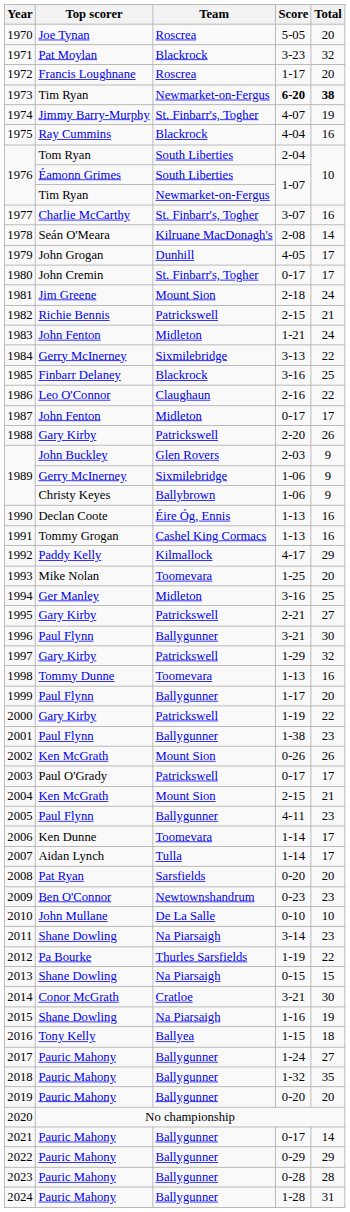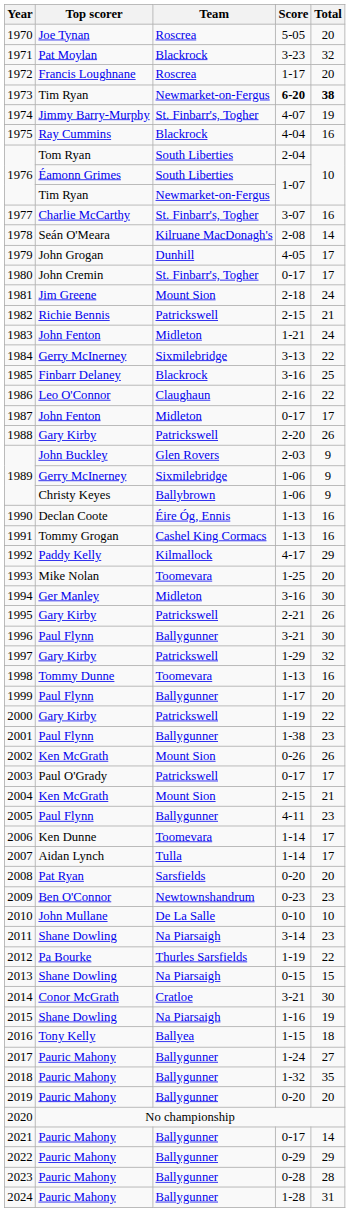 <table class="wikitable" style="text-align:center;">
 <tr>
 <th>Year</th>
 <th>Top scorer</th>
 <th>Team</th>
 <th>Score</th>
 <th>Total</th>
 </tr>
 <tr>
 <td>1970</td>
 <td style="text-align:left;"><a href='#'>Joe Tynan</a></td>
 <td style="text-align:left;"><a href='#'>Roscrea</a></td>
 <td>5-05</td>
 <td>20</td>
 </tr>
 <tr>
 <td>1971</td>
 <td style="text-align:left;"><a href='#'>Pat Moylan</a></td>
 <td style="text-align:left;"><a href='#'>Blackrock</a></td>
 <td>3-23</td>
 <td>32</td>
 </tr>
 <tr>
 <td>1972</td>
 <td style="text-align:left;"><a href='#'>Francis Loughnane</a></td>
 <td style="text-align:left;"><a href='#'>Roscrea</a></td>
 <td>1-17</td>
 <td>20</td>
 </tr>
 <tr>
 <td>1973</td>
 <td style="text-align:left;">Tim Ryan</td>
 <td style="text-align:left;"><a href='#'>Newmarket-on-Fergus</a></td>
 <td><strong>6-20</strong></td>
 <td><strong>38</strong></td>
 </tr>
 <tr>
 <td>1974</td>
 <td style="text-align:left;"><a href='#'>Jimmy Barry-Murphy</a></td>
 <td style="text-align:left;"><a href='#'>St. Finbarr's, Togher</a></td>
 <td>4-07</td>
 <td>19</td>
 </tr>
 <tr>
 <td>1975</td>
 <td style="text-align:left;"><a href='#'>Ray Cummins</a></td>
 <td style="text-align:left;"><a href='#'>Blackrock</a></td>
 <td>4-04</td>
 <td>16</td>
 </tr>
 <tr>
 <td rowspan=3>1976</td>
 <td style="text-align:left;">Tom Ryan</td>
 <td style="text-align:left;"><a href='#'>South Liberties</a></td>
 <td>2-04</td>
 <td rowspan=3>10</td>
 </tr>
 <tr>
 <td style="text-align:left;"><a href='#'>Éamonn Grimes</a></td>
 <td style="text-align:left;"><a href='#'>South Liberties</a></td>
 <td rowspan=2>1-07</td>
 </tr>
 <tr>
 <td style="text-align:left;">Tim Ryan</td>
 <td style="text-align:left;"><a href='#'>Newmarket-on-Fergus</a></td>
 </tr>
 <tr>
 <td>1977</td>
 <td style="text-align:left;"><a href='#'>Charlie McCarthy</a></td>
 <td style="text-align:left;"><a href='#'>St. Finbarr's, Togher</a></td>
 <td>3-07</td>
 <td>16</td>
 </tr>
 <tr>
 <td>1978</td>
 <td style="text-align:left;">Seán O'Meara</td>
 <td style="text-align:left;"><a href='#'>Kilruane MacDonagh's</a></td>
 <td>2-08</td>
 <td>14</td>
 </tr>
 <tr>
 <td>1979</td>
 <td style="text-align:left;">John Grogan</td>
 <td style="text-align:left;"><a href='#'>Dunhill</a></td>
 <td>4-05</td>
 <td>17</td>
 </tr>
 <tr>
 <td>1980</td>
 <td style="text-align:left;">John Cremin</td>
 <td style="text-align:left;"><a href='#'>St. Finbarr's, Togher</a></td>
 <td>0-17</td>
 <td>17</td>
 </tr>
 <tr>
 <td>1981</td>
 <td style="text-align:left;"><a href='#'>Jim Greene</a></td>
 <td style="text-align:left;"><a href='#'>Mount Sion</a></td>
 <td>2-18</td>
 <td>24</td>
 </tr>
 <tr>
 <td>1982</td>
 <td style="text-align:left;"><a href='#'>Richie Bennis</a></td>
 <td style="text-align:left;"><a href='#'>Patrickswell</a></td>
 <td>2-15</td>
 <td>21</td>
 </tr>
 <tr>
 <td>1983</td>
 <td style="text-align:left;"><a href='#'>John Fenton</a></td>
 <td style="text-align:left;"><a href='#'>Midleton</a></td>
 <td>1-21</td>
 <td>24</td>
 </tr>
 <tr>
 <td>1984</td>
 <td style="text-align:left;"><a href='#'>Gerry McInerney</a></td>
 <td style="text-align:left;"><a href='#'>Sixmilebridge</a></td>
 <td>3-13</td>
 <td>22</td>
 </tr>
 <tr>
 <td>1985</td>
 <td style="text-align:left;"><a href='#'>Finbarr Delaney</a></td>
 <td style="text-align:left;"><a href='#'>Blackrock</a></td>
 <td>3-16</td>
 <td>25</td>
 </tr>
 <tr>
 <td>1986</td>
 <td style="text-align:left;"><a href='#'>Leo O'Connor</a></td>
 <td style="text-align:left;"><a href='#'>Claughaun</a></td>
 <td>2-16</td>
 <td>22</td>
 </tr>
 <tr>
 <td>1987</td>
 <td style="text-align:left;"><a href='#'>John Fenton</a></td>
 <td style="text-align:left;"><a href='#'>Midleton</a></td>
 <td>0-17</td>
 <td>17</td>
 </tr>
 <tr>
 <td>1988</td>
 <td style="text-align:left;"><a href='#'>Gary Kirby</a></td>
 <td style="text-align:left;"><a href='#'>Patrickswell</a></td>
 <td>2-20</td>
 <td>26</td>
 </tr>
 <tr>
 <td rowspan=3>1989</td>
 <td style="text-align:left;"><a href='#'>John Buckley</a></td>
 <td style="text-align:left;"><a href='#'>Glen Rovers</a></td>
 <td>2-03</td>
 <td>9</td>
 </tr>
 <tr>
 <td style="text-align:left;"><a href='#'>Gerry McInerney</a></td>
 <td style="text-align:left;"><a href='#'>Sixmilebridge</a></td>
 <td>1-06</td>
 <td>9</td>
 </tr>
 <tr>
 <td style="text-align:left;">Christy Keyes</td>
 <td style="text-align:left;"><a href='#'>Ballybrown</a></td>
 <td>1-06</td>
 <td>9</td>
 </tr>
 <tr>
 <td>1990</td>
 <td style="text-align:left;">Declan Coote</td>
 <td style="text-align:left;"><a href='#'>Éire Óg, Ennis</a></td>
 <td>1-13</td>
 <td>16</td>
 </tr>
 <tr>
 <td>1991</td>
 <td style="text-align:left;">Tommy Grogan</td>
 <td style="text-align:left;"><a href='#'>Cashel King Cormacs</a></td>
 <td>1-13</td>
 <td>16</td>
 </tr>
 <tr>
 <td>1992</td>
 <td style="text-align:left;"><a href='#'>Paddy Kelly</a></td>
 <td style="text-align:left;"><a href='#'>Kilmallock</a></td>
 <td>4-17</td>
 <td>29</td>
 </tr>
 <tr>
 <td>1993</td>
 <td style="text-align:left;">Mike Nolan</td>
 <td style="text-align:left;"><a href='#'>Toomevara</a></td>
 <td>1-25</td>
 <td>20</td>
 </tr>
 <tr>
 <td>1994</td>
 <td style="text-align:left;"><a href='#'>Ger Manley</a></td>
 <td style="text-align:left;"><a href='#'>Midleton</a></td>
 <td>3-16</td>
-<td>25</td>
+<td>30</td>
 </tr>
 <tr>
 <td>1995</td>
 <td style="text-align:left;"><a href='#'>Gary Kirby</a></td>
 <td style="text-align:left;"><a href='#'>Patrickswell</a></td>
 <td>2-21</td>
-<td>27</td>
+<td>26</td>
 </tr>
 <tr>
 <td>1996</td>
 <td style="text-align:left;"><a href='#'>Paul Flynn</a></td>
 <td style="text-align:left;"><a href='#'>Ballygunner</a></td>
 <td>3-21</td>
 <td>30</td>
 </tr>
 <tr>
 <td>1997</td>
 <td style="text-align:left;"><a href='#'>Gary Kirby</a></td>
 <td style="text-align:left;"><a href='#'>Patrickswell</a></td>
 <td>1-29</td>
 <td>32</td>
 </tr>
 <tr>
 <td>1998</td>
 <td style="text-align:left;"><a href='#'>Tommy Dunne</a></td>
 <td style="text-align:left;"><a href='#'>Toomevara</a></td>
 <td>1-13</td>
 <td>16</td>
 </tr>
 <tr>
 <td>1999</td>
 <td style="text-align:left;"><a href='#'>Paul Flynn</a></td>
 <td style="text-align:left;"><a href='#'>Ballygunner</a></td>
 <td>1-17</td>
 <td>20</td>
 </tr>
 <tr>
 <td>2000</td>
 <td style="text-align:left;"><a href='#'>Gary Kirby</a></td>
 <td style="text-align:left;"><a href='#'>Patrickswell</a></td>
 <td>1-19</td>
 <td>22</td>
 </tr>
 <tr>
 <td>2001</td>
 <td style="text-align:left;"><a href='#'>Paul Flynn</a></td>
 <td style="text-align:left;"><a href='#'>Ballygunner</a></td>
 <td>1-38</td>
 <td>23</td>
 </tr>
 <tr>
 <td>2002</td>
 <td style="text-align:left;"><a href='#'>Ken McGrath</a></td>
 <td style="text-align:left;"><a href='#'>Mount Sion</a></td>
 <td>0-26</td>
 <td>26</td>
 </tr>
 <tr>
 <td>2003</td>
 <td style="text-align:left;">Paul O'Grady</td>
 <td style="text-align:left;"><a href='#'>Patrickswell</a></td>
 <td>0-17</td>
 <td>17</td>
 </tr>
 <tr>
 <td>2004</td>
 <td style="text-align:left;"><a href='#'>Ken McGrath</a></td>
 <td style="text-align:left;"><a href='#'>Mount Sion</a></td>
 <td>2-15</td>
 <td>21</td>
 </tr>
 <tr>
 <td>2005</td>
 <td style="text-align:left;"><a href='#'>Paul Flynn</a></td>
 <td style="text-align:left;"><a href='#'>Ballygunner</a></td>
 <td>4-11</td>
 <td>23</td>
 </tr>
 <tr>
 <td>2006</td>
 <td style="text-align:left;">Ken Dunne</td>
 <td style="text-align:left;"><a href='#'>Toomevara</a></td>
 <td>1-14</td>
 <td>17</td>
 </tr>
 <tr>
 <td>2007</td>
 <td style="text-align:left;">Aidan Lynch</td>
 <td style="text-align:left;"><a href='#'>Tulla</a></td>
 <td>1-14</td>
 <td>17</td>
 </tr>
 <tr>
 <td>2008</td>
 <td style="text-align:left;"><a href='#'>Pat Ryan</a></td>
 <td style="text-align:left;"><a href='#'>Sarsfields</a></td>
 <td>0-20</td>
 <td>20</td>
 </tr>
 <tr>
 <td>2009</td>
 <td style="text-align:left;"><a href='#'>Ben O'Connor</a></td>
 <td style="text-align:left;"><a href='#'>Newtownshandrum</a></td>
 <td>0-23</td>
 <td>23</td>
 </tr>
 <tr>
 <td>2010</td>
 <td style="text-align:left;"><a href='#'>John Mullane</a></td>
 <td style="text-align:left;"><a href='#'>De La Salle</a></td>
 <td>0-10</td>
 <td>10</td>
 </tr>
 <tr>
 <td>2011</td>
 <td style="text-align:left;"><a href='#'>Shane Dowling</a></td>
 <td style="text-align:left;"><a href='#'>Na Piarsaigh</a></td>
 <td>3-14</td>
 <td>23</td>
 </tr>
 <tr>
 <td>2012</td>
 <td style="text-align:left;"><a href='#'>Pa Bourke</a></td>
 <td style="text-align:left;"><a href='#'>Thurles Sarsfields</a></td>
 <td>1-19</td>
 <td>22</td>
 </tr>
 <tr>
 <td>2013</td>
 <td style="text-align:left;"><a href='#'>Shane Dowling</a></td>
 <td style="text-align:left;"><a href='#'>Na Piarsaigh</a></td>
 <td>0-15</td>
 <td>15</td>
 </tr>
 <tr>
 <td>2014</td>
 <td style="text-align:left;"><a href='#'>Conor McGrath</a></td>
 <td style="text-align:left;"><a href='#'>Cratloe</a></td>
 <td>3-21</td>
 <td>30</td>
 </tr>
 <tr>
 <td>2015</td>
 <td style="text-align:left;"><a href='#'>Shane Dowling</a></td>
 <td style="text-align:left;"><a href='#'>Na Piarsaigh</a></td>
 <td>1-16</td>
 <td>19</td>
 </tr>
 <tr>
 <td>2016</td>
 <td style="text-align:left;"><a href='#'>Tony Kelly</a></td>
 <td style="text-align:left;"><a href='#'>Ballyea</a></td>
 <td>1-15</td>
 <td>18</td>
 </tr>
 <tr>
 <td>2017</td>
 <td style="text-align:left;"><a href='#'>Pauric Mahony</a></td>
 <td style="text-align:left;"><a href='#'>Ballygunner</a></td>
 <td>1-24</td>
 <td>27</td>
 </tr>
 <tr>
 <td>2018</td>
 <td style="text-align:left;"><a href='#'>Pauric Mahony</a></td>
 <td style="text-align:left;"><a href='#'>Ballygunner</a></td>
 <td>1-32</td>
 <td>35</td>
 </tr>
 <tr>
 <td>2019</td>
 <td style="text-align:left;"><a href='#'>Pauric Mahony</a></td>
 <td style="text-align:left;"><a href='#'>Ballygunner</a></td>
 <td>0-20</td>
 <td>20</td>
 </tr>
 <tr>
 <td>2020</td>
 <td colspan=4>No championship</td>
 </tr>
 <tr>
 <td>2021</td>
 <td style="text-align:left;"><a href='#'>Pauric Mahony</a></td>
 <td style="text-align:left;"><a href='#'>Ballygunner</a></td>
 <td>0-17</td>
 <td>14</td>
 </tr>
 <tr>
 <td>2022</td>
 <td style="text-align:left;"><a href='#'>Pauric Mahony</a></td>
 <td style="text-align:left;"><a href='#'>Ballygunner</a></td>
 <td>0-29</td>
 <td>29</td>
 </tr>
 <tr>
 <td>2023</td>
 <td style="text-align:left;"><a href='#'>Pauric Mahony</a></td>
 <td style="text-align:left;"><a href='#'>Ballygunner</a></td>
 <td>0-28</td>
 <td>28</td>
 </tr>
 <tr>
 <td>2024</td>
 <td style="text-align:left;"><a href='#'>Pauric Mahony</a></td>
 <td style="text-align:left;"><a href='#'>Ballygunner</a></td>
 <td>1-28</td>
 <td>31</td>
 </tr>
 </table>
